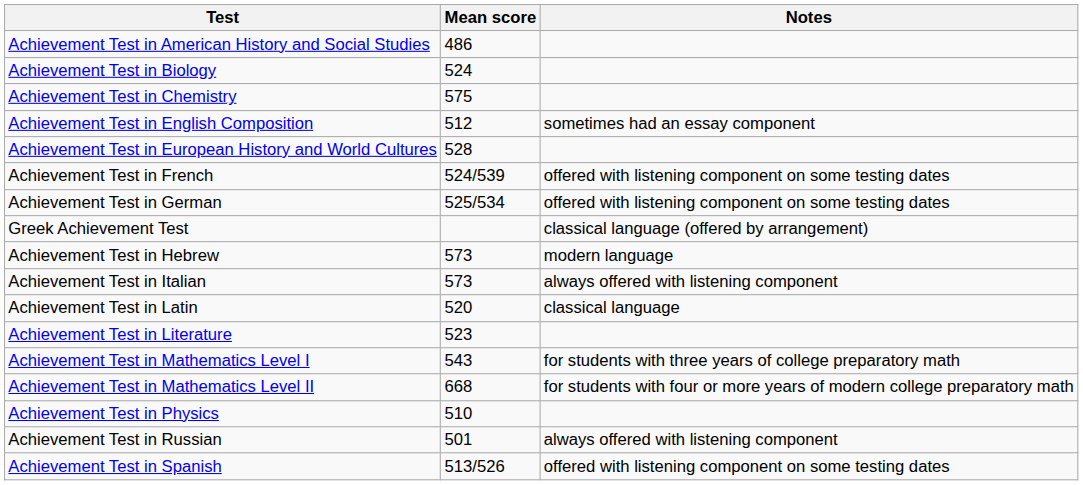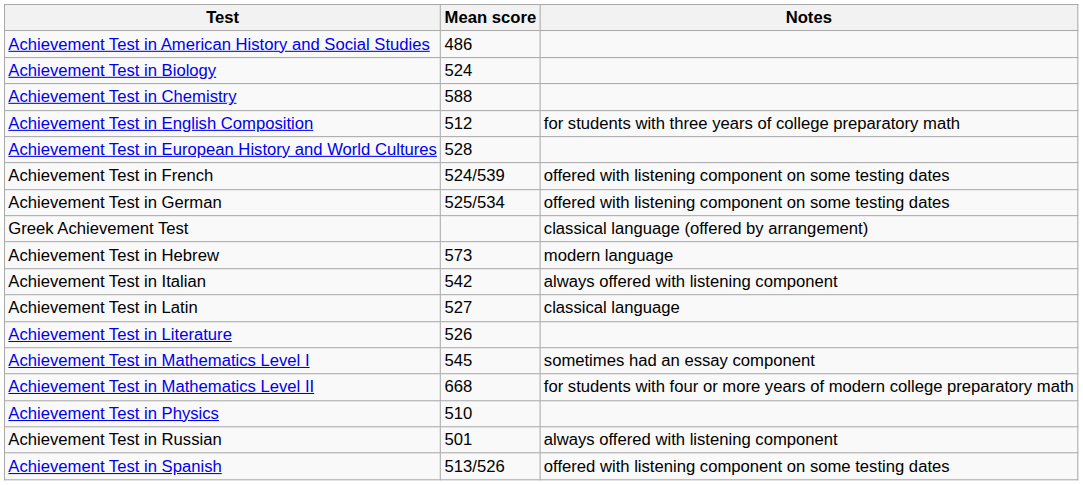 <table class="wikitable">
 <tr>
 <th>Test</th>
 <th>Mean score</th>
 <th>Notes</th>
 </tr>
 <tr>
 <td><a href='#'>Achievement Test in American History and Social Studies</a></td>
 <td>486</td>
 <td></td>
 </tr>
 <tr>
 <td><a href='#'>Achievement Test in Biology</a></td>
 <td>524</td>
 <td></td>
 </tr>
 <tr>
 <td><a href='#'>Achievement Test in Chemistry</a></td>
-<td>575</td>
+<td>588</td>
 <td></td>
 </tr>
 <tr>
 <td><a href='#'>Achievement Test in English Composition</a></td>
 <td>512</td>
-<td>sometimes had an essay component</td>
+<td>for students with three years of college preparatory math</td>
 </tr>
 <tr>
 <td><a href='#'>Achievement Test in European History and World Cultures</a></td>
 <td>528</td>
 <td></td>
 </tr>
 <tr>
 <td>Achievement Test in French</td>
 <td>524/539</td>
 <td>offered with listening component on some testing dates</td>
 </tr>
 <tr>
 <td>Achievement Test in German</td>
 <td>525/534</td>
 <td>offered with listening component on some testing dates</td>
 </tr>
 <tr>
 <td>Greek Achievement Test</td>
 <td></td>
 <td>classical language (offered by arrangement)</td>
 </tr>
 <tr>
 <td>Achievement Test in Hebrew</td>
 <td>573</td>
 <td>modern language</td>
 </tr>
 <tr>
 <td>Achievement Test in Italian</td>
-<td>573</td>
+<td>542</td>
 <td>always offered with listening component</td>
 </tr>
 <tr>
 <td>Achievement Test in Latin</td>
-<td>520</td>
+<td>527</td>
 <td>classical language</td>
 </tr>
 <tr>
 <td><a href='#'>Achievement Test in Literature</a></td>
-<td>523</td>
+<td>526</td>
 <td></td>
 </tr>
 <tr>
 <td><a href='#'>Achievement Test in Mathematics Level I</a></td>
-<td>543</td>
-<td>for students with three years of college preparatory math</td>
+<td>545</td>
+<td>sometimes had an essay component</td>
 </tr>
 <tr>
 <td><a href='#'>Achievement Test in Mathematics Level II</a></td>
 <td>668</td>
 <td>for students with four or more years of modern college preparatory math</td>
 </tr>
 <tr>
 <td><a href='#'>Achievement Test in Physics</a></td>
 <td>510</td>
 <td></td>
 </tr>
 <tr>
 <td>Achievement Test in Russian</td>
 <td>501</td>
 <td>always offered with listening component</td>
 </tr>
 <tr>
 <td><a href='#'>Achievement Test in Spanish</a></td>
 <td>513/526</td>
 <td>offered with listening component on some testing dates</td>
 </tr>
 </table>
